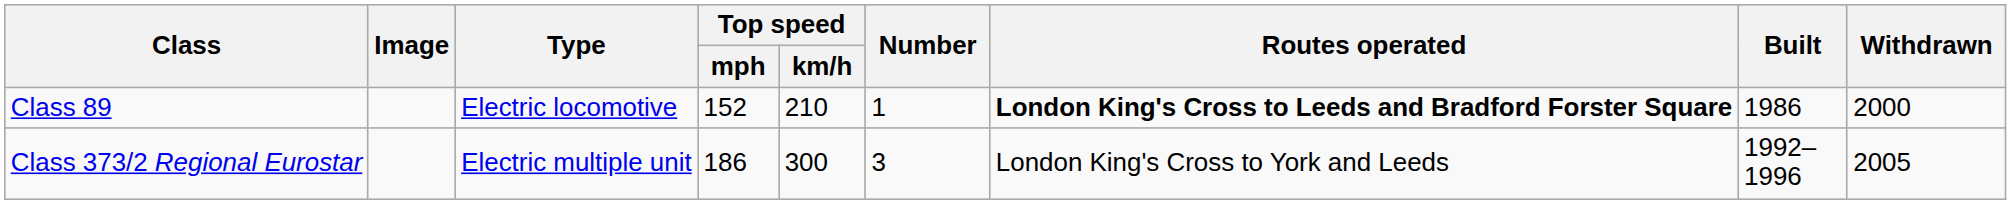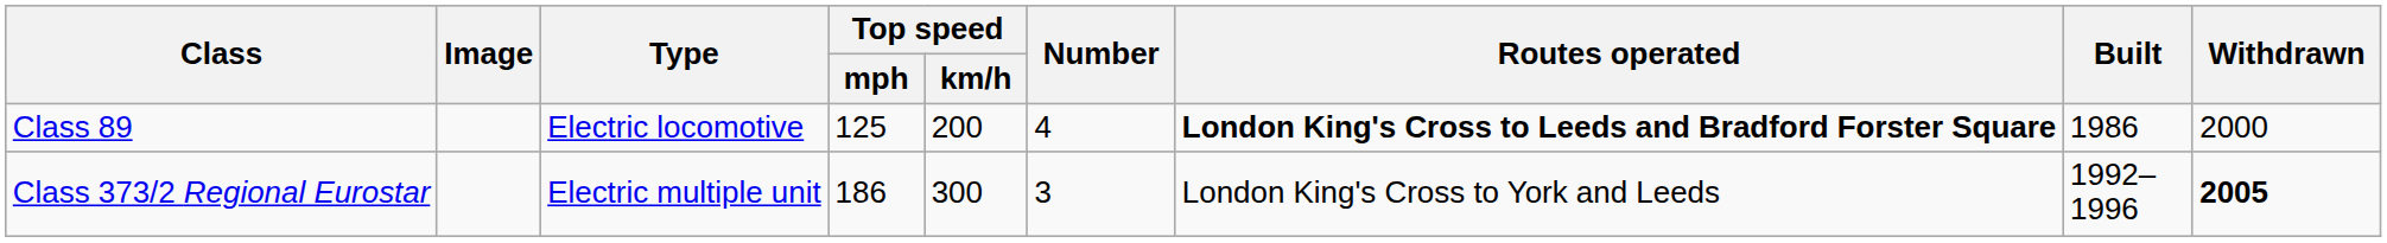 <table class="wikitable">
 <tr>
 <th rowspan="2"> Class </th>
 <th rowspan="2">Image</th>
 <th rowspan="2"> Type </th>
 <th colspan="2"> Top speed </th>
 <th rowspan="2"> Number </th>
 <th rowspan="2"> Routes operated </th>
 <th rowspan="2" style="width:60px;"> Built </th>
 <th rowspan="2"> Withdrawn </th>
 </tr>
 <tr>
 <th> mph </th>
 <th> km/h </th>
 </tr>
 <tr>
 <td><a href='#'>Class 89</a></td>
 <td></td>
 <td><a href='#'>Electric locomotive</a></td>
-<td>152</td>
-<td>210</td>
-<td>1</td>
+<td>125</td>
+<td>200</td>
+<td>4</td>
 <td><strong>London King's Cross to Leeds and Bradford Forster Square</strong></td>
 <td>1986</td>
 <td>2000</td>
 </tr>
 <tr>
 <td><a href='#'>Class 373/2 <em>Regional Eurostar</em></a></td>
 <td></td>
 <td><a href='#'>Electric multiple unit</a></td>
 <td>186</td>
 <td>300</td>
 <td>3</td>
 <td>London King's Cross to York and Leeds</td>
 <td>1992–1996</td>
-<td>2005</td>
+<td><strong>2005</strong></td>
 </tr>
 </table>
